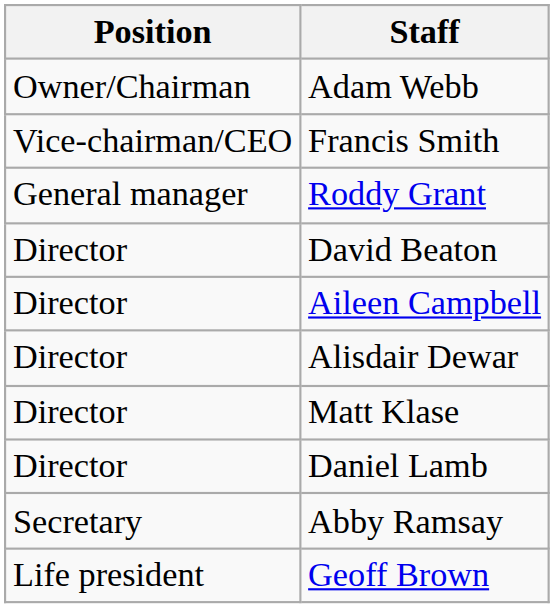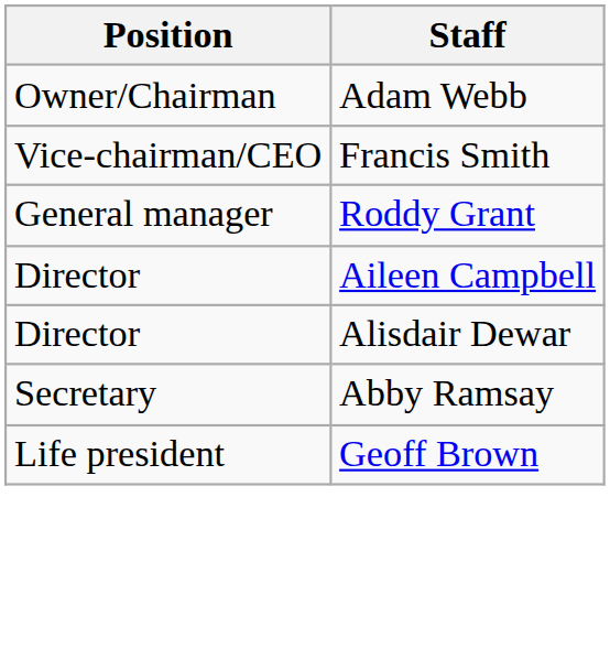 <table class="wikitable">
 <tr>
 <th>Position</th>
 <th>Staff</th>
 </tr>
 <tr>
 <td>Owner/Chairman</td>
 <td>Adam Webb</td>
 </tr>
 <tr>
 <td>Vice-chairman/CEO</td>
 <td>Francis Smith</td>
 </tr>
 <tr>
 <td>General manager</td>
 <td><a href='#'>Roddy Grant</a></td>
 </tr>
 <tr>
 <td>Director</td>
-<td>David Beaton</td>
-</tr>
-<tr>
-<td>Director</td>
 <td><a href='#'>Aileen Campbell</a></td>
 </tr>
 <tr>
 <td>Director</td>
 <td>Alisdair Dewar</td>
-</tr>
-<tr>
-<td>Director</td>
-<td>Matt Klase</td>
-</tr>
-<tr>
-<td>Director</td>
-<td>Daniel Lamb</td>
 </tr>
 <tr>
 <td>Secretary</td>
 <td>Abby Ramsay</td>
 </tr>
 <tr>
 <td>Life president</td>
 <td><a href='#'>Geoff Brown</a></td>
 </tr>
 </table>
